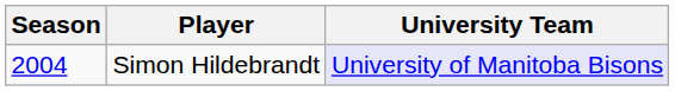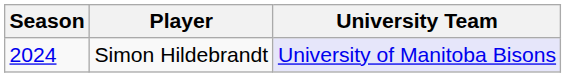 <table class="wikitable">
 <tr>
 <th>Season</th>
 <th>Player</th>
 <th>University Team</th>
 </tr>
 <tr>
-<td><a href='#'>2004</a></td>
+<td><a href='#'>2024</a></td>
 <td>Simon Hildebrandt</td>
 <td style="background: lavender;"><a href='#'>University of Manitoba Bisons</a></td>
 </tr>
 </table>
